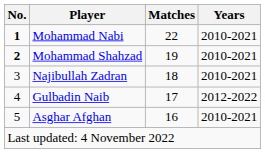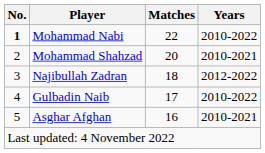 <table class="wikitable" style="text-align: left;">
 <tr>
 <th>No.</th>
 <th>Player</th>
 <th>Matches</th>
 <th>Years</th>
 </tr>
 <tr>
 <td align=center><strong>1</strong></td>
 <td><a href='#'>Mohammad Nabi</a></td>
 <td align=center>22</td>
-<td>2010-2021</td>
+<td>2010-2022</td>
 </tr>
 <tr>
-<td align=center><strong>2</strong></td>
+<td align=center>2</td>
 <td><a href='#'>Mohammad Shahzad</a></td>
-<td align=center>19</td>
+<td align=center>20</td>
 <td>2010-2021</td>
 </tr>
 <tr>
 <td align=center>3</td>
 <td><a href='#'>Najibullah Zadran</a></td>
 <td align=center>18</td>
-<td>2010-2021</td>
+<td>2012-2022</td>
 </tr>
 <tr>
 <td align=center>4</td>
 <td><a href='#'>Gulbadin Naib</a></td>
 <td align=center>17</td>
-<td>2012-2022</td>
+<td>2010-2022</td>
 </tr>
 <tr>
 <td align=center>5</td>
 <td><a href='#'>Asghar Afghan</a></td>
 <td align=center>16</td>
 <td>2010-2021</td>
 </tr>
 <tr>
 <td colspan="7">Last updated: 4 November 2022</td>
 </tr>
 </table>
